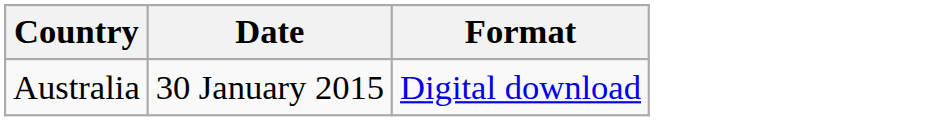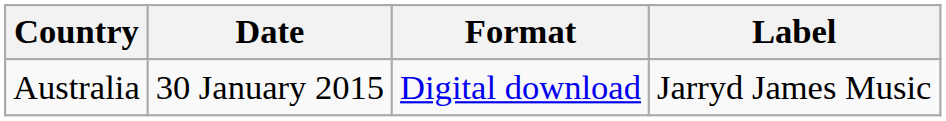 <table class="wikitable">
 <tr>
 <th>Country</th>
 <th>Date</th>
 <th>Format</th>
+<th>Label</th>
 </tr>
 <tr>
 <td>Australia</td>
 <td>30 January 2015</td>
 <td><a href='#'>Digital download</a></td>
+<td>Jarryd James Music</td>
 </tr>
 </table>
